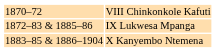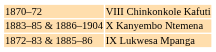 <table align="right" style="margin:1em">
 <tr style="background:#ffdead;">
 <td>1870–72</td>
 <td>VIII Chinkonkole Kafuti</td>
 </tr>
 <tr style="background:#ffdead;">
+<td>1883–85 & 1886–1904</td>
+<td>X Kanyembo Ntemena</td>
+</tr>
+<tr style="background:#ffdead;">
 <td>1872–83 & 1885–86</td>
 <td>IX Lukwesa Mpanga</td>
 </tr>
-<tr style="background:#ffdead;">
-<td>1883–85 & 1886–1904</td>
-<td>X Kanyembo Ntemena</td>
-</tr>
 </table>
